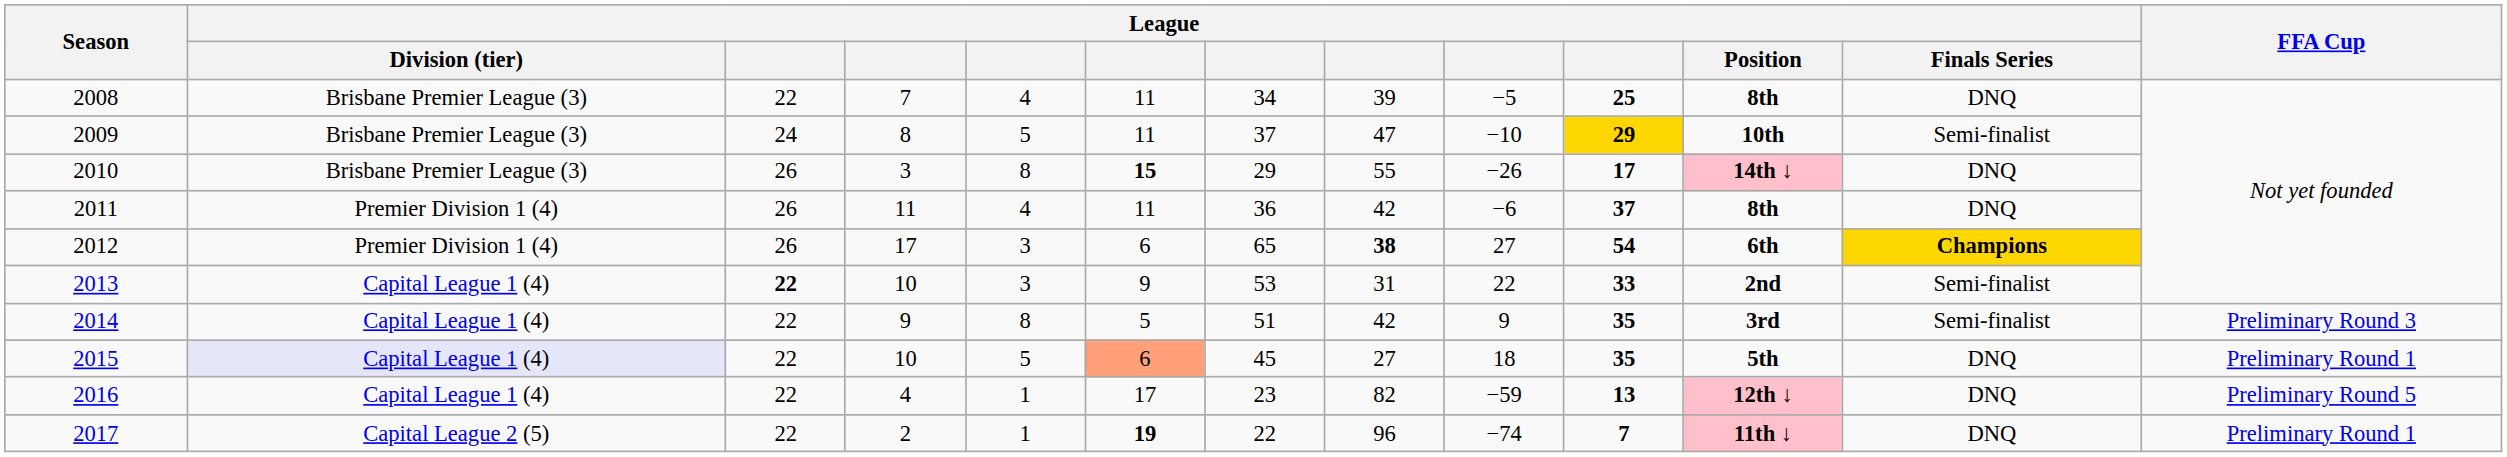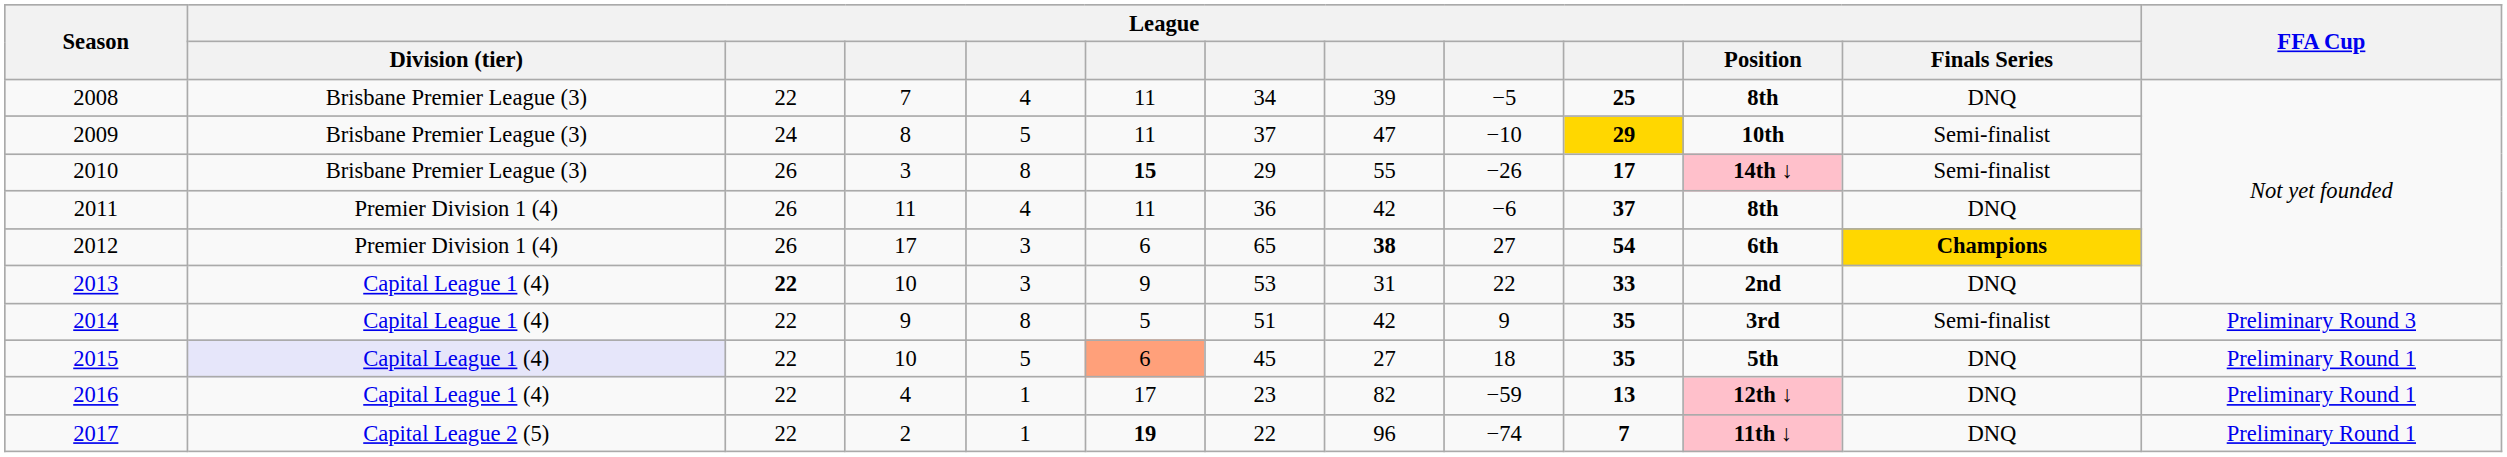 <table class="wikitable" style="text-align:center; font-size:85%;width:95%; text-align:center">
 <tr>
 <th rowspan=2 width=3%>Season</th>
 <th rowspan=1 colspan=11 width=28%>League</th>
 <th rowspan=2 width=6%><a href='#'>FFA Cup</a></th>
 </tr>
 <tr>
 <th width=9%>Division (tier)</th>
 <th width=2%></th>
 <th width=2%></th>
 <th width=2%></th>
 <th width=2%></th>
 <th width=2%></th>
 <th width=2%></th>
 <th width=2%></th>
 <th width=2%></th>
 <th width=2%>Position</th>
 <th width=5%>Finals Series</th>
 </tr>
 <tr>
 <td>2008</td>
 <td>Brisbane Premier League (3)</td>
 <td>22</td>
 <td>7</td>
 <td>4</td>
 <td>11</td>
 <td>34</td>
 <td>39</td>
 <td>−5</td>
 <td><strong>25</strong></td>
 <td><strong>8th</strong></td>
 <td>DNQ</td>
 <td rowspan=6><em>Not yet founded</em></td>
 </tr>
 <tr>
 <td>2009</td>
 <td>Brisbane Premier League (3)</td>
 <td>24</td>
 <td>8</td>
 <td>5</td>
 <td>11</td>
 <td>37</td>
 <td>47</td>
 <td>−10</td>
 <td style="background: gold;"><strong>29</strong></td>
 <td><strong>10th</strong></td>
 <td>Semi-finalist</td>
 </tr>
 <tr>
 <td>2010</td>
 <td>Brisbane Premier League (3)</td>
 <td>26</td>
 <td>3</td>
 <td>8</td>
 <td><strong>15</strong></td>
 <td>29</td>
 <td>55</td>
 <td>−26</td>
 <td><strong>17</strong></td>
 <td bgcolor=pink><strong>14th ↓</strong></td>
-<td>DNQ</td>
+<td>Semi-finalist</td>
 </tr>
 <tr>
 <td>2011</td>
 <td>Premier Division 1 (4)</td>
 <td>26</td>
 <td>11</td>
 <td>4</td>
 <td>11</td>
 <td>36</td>
 <td>42</td>
 <td>−6</td>
 <td><strong>37</strong></td>
 <td><strong>8th</strong></td>
 <td>DNQ</td>
 </tr>
 <tr>
 <td>2012</td>
 <td>Premier Division 1 (4)</td>
 <td>26</td>
 <td>17</td>
 <td>3</td>
 <td>6</td>
 <td>65</td>
 <td><strong>38</strong></td>
 <td>27</td>
 <td><strong>54</strong></td>
 <td><strong>6th</strong></td>
 <td bgcolor=gold><strong>Champions</strong></td>
 </tr>
 <tr>
 <td><a href='#'>2013</a></td>
 <td><a href='#'>Capital League 1</a> (4)</td>
 <td><strong>22</strong></td>
 <td>10</td>
 <td>3</td>
 <td>9</td>
 <td>53</td>
 <td>31</td>
 <td>22</td>
 <td><strong>33</strong></td>
 <td><strong>2nd</strong></td>
-<td>Semi-finalist</td>
+<td>DNQ</td>
 </tr>
 <tr>
 <td><a href='#'>2014</a></td>
 <td><a href='#'>Capital League 1</a> (4)</td>
 <td>22</td>
 <td>9</td>
 <td>8</td>
 <td>5</td>
 <td>51</td>
 <td>42</td>
 <td>9</td>
 <td><strong>35</strong></td>
 <td><strong>3rd</strong></td>
 <td>Semi-finalist</td>
 <td><a href='#'>Preliminary Round 3</a></td>
 </tr>
 <tr>
 <td><a href='#'>2015</a></td>
 <td style="background: lavender;"><a href='#'>Capital League 1</a> (4)</td>
 <td>22</td>
 <td>10</td>
 <td>5</td>
 <td style="background: lightsalmon;">6</td>
 <td>45</td>
 <td>27</td>
 <td>18</td>
 <td><strong>35</strong></td>
 <td><strong>5th</strong></td>
 <td>DNQ</td>
 <td><a href='#'>Preliminary Round 1</a></td>
 </tr>
 <tr>
 <td><a href='#'>2016</a></td>
 <td><a href='#'>Capital League 1</a> (4)</td>
 <td>22</td>
 <td>4</td>
 <td>1</td>
 <td>17</td>
 <td>23</td>
 <td>82</td>
 <td>−59</td>
 <td><strong>13</strong></td>
 <td bgcolor=pink><strong>12th ↓</strong></td>
 <td>DNQ</td>
-<td><a href='#'>Preliminary Round 5</a></td>
+<td><a href='#'>Preliminary Round 1</a></td>
 </tr>
 <tr>
 <td><a href='#'>2017</a></td>
 <td><a href='#'>Capital League 2</a> (5)</td>
 <td>22</td>
 <td>2</td>
 <td>1</td>
 <td><strong>19</strong></td>
 <td>22</td>
 <td>96</td>
 <td>−74</td>
 <td><strong>7</strong></td>
 <td bgcolor=pink><strong>11th ↓</strong></td>
 <td>DNQ</td>
 <td><a href='#'>Preliminary Round 1</a></td>
 </tr>
 </table>
